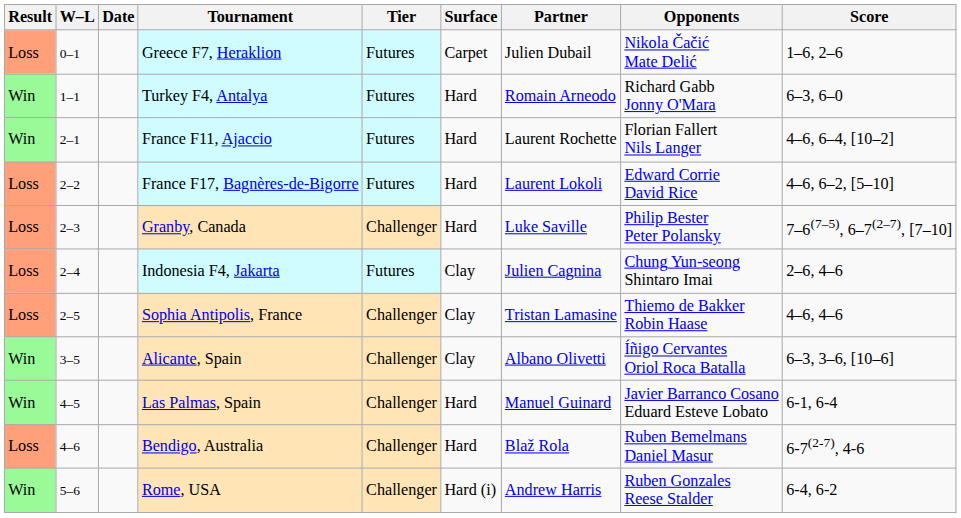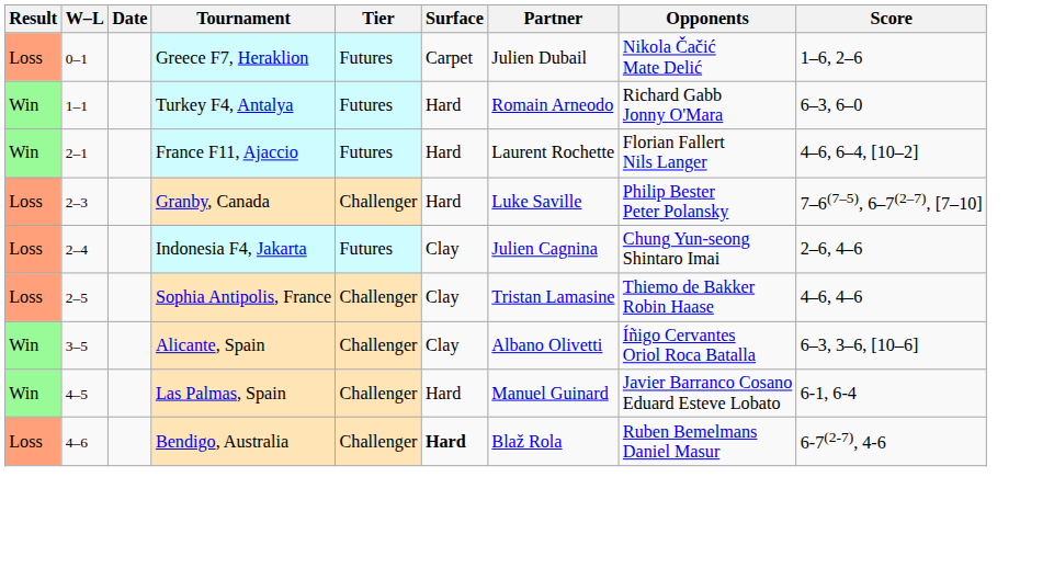 <table class="sortable wikitable">
 <tr>
 <th>Result</th>
 <th class="unsortable">W–L</th>
 <th>Date</th>
 <th>Tournament</th>
 <th>Tier</th>
 <th>Surface</th>
 <th>Partner</th>
 <th>Opponents</th>
 <th class="unsortable">Score</th>
 </tr>
 <tr>
 <td bgcolor=FFA07A>Loss</td>
 <td><small>0–1</small></td>
 <td></td>
 <td style="background:#cffcff;">Greece F7, <a href='#'>Heraklion</a></td>
 <td style="background:#cffcff;">Futures</td>
 <td>Carpet</td>
 <td> Julien Dubail</td>
 <td> <a href='#'>Nikola Čačić</a><br> <a href='#'>Mate Delić</a></td>
 <td>1–6, 2–6</td>
 </tr>
 <tr>
 <td bgcolor=98FB98>Win</td>
 <td><small>1–1</small></td>
 <td></td>
 <td style="background:#cffcff;">Turkey F4, <a href='#'>Antalya</a></td>
 <td style="background:#cffcff;">Futures</td>
 <td>Hard</td>
 <td> <a href='#'>Romain Arneodo</a></td>
 <td> Richard Gabb<br> <a href='#'>Jonny O'Mara</a></td>
 <td>6–3, 6–0</td>
 </tr>
 <tr>
 <td bgcolor=98FB98>Win</td>
 <td><small>2–1</small></td>
 <td></td>
 <td style="background:#cffcff;">France F11, <a href='#'>Ajaccio</a></td>
 <td style="background:#cffcff;">Futures</td>
 <td>Hard</td>
 <td> Laurent Rochette</td>
 <td> Florian Fallert<br> <a href='#'>Nils Langer</a></td>
 <td>4–6, 6–4, [10–2]</td>
-</tr>
-<tr>
-<td bgcolor=FFA07A>Loss</td>
-<td><small>2–2</small></td>
-<td></td>
-<td style="background:#cffcff;">France F17, <a href='#'>Bagnères-de-Bigorre</a></td>
-<td style="background:#cffcff;">Futures</td>
-<td>Hard</td>
-<td> <a href='#'>Laurent Lokoli</a></td>
-<td> <a href='#'>Edward Corrie</a><br> <a href='#'>David Rice</a></td>
-<td>4–6, 6–2, [5–10]</td>
 </tr>
 <tr>
 <td bgcolor=FFA07A>Loss</td>
 <td><small>2–3</small></td>
 <td><a href='#'></a></td>
 <td style="background:moccasin;"><a href='#'>Granby</a>, Canada</td>
 <td style="background:moccasin;">Challenger</td>
 <td>Hard</td>
 <td> <a href='#'>Luke Saville</a></td>
 <td> <a href='#'>Philip Bester</a><br> <a href='#'>Peter Polansky</a></td>
 <td>7–6<sup>(7–5)</sup>, 6–7<sup>(2–7)</sup>, [7–10]</td>
 </tr>
 <tr>
 <td bgcolor=FFA07A>Loss</td>
 <td><small>2–4</small></td>
 <td></td>
 <td style="background:#cffcff;">Indonesia F4, <a href='#'>Jakarta</a></td>
 <td style="background:#cffcff;">Futures</td>
 <td>Clay</td>
 <td> <a href='#'>Julien Cagnina</a></td>
 <td> <a href='#'>Chung Yun-seong</a><br> Shintaro Imai</td>
 <td>2–6, 4–6</td>
 </tr>
 <tr>
 <td bgcolor=FFA07A>Loss</td>
 <td><small>2–5</small></td>
 <td><a href='#'></a></td>
 <td style="background:moccasin;"><a href='#'>Sophia Antipolis</a>, France</td>
 <td style="background:moccasin;">Challenger</td>
 <td>Clay</td>
 <td> <a href='#'>Tristan Lamasine</a></td>
 <td> <a href='#'>Thiemo de Bakker</a><br> <a href='#'>Robin Haase</a></td>
 <td>4–6, 4–6</td>
 </tr>
 <tr>
 <td bgcolor=98FB98>Win</td>
 <td><small>3–5</small></td>
 <td><a href='#'></a></td>
 <td style="background:moccasin;"><a href='#'>Alicante</a>, Spain</td>
 <td style="background:moccasin;">Challenger</td>
 <td>Clay</td>
 <td> <a href='#'>Albano Olivetti</a></td>
 <td> <a href='#'>Íñigo Cervantes</a><br> <a href='#'>Oriol Roca Batalla</a></td>
 <td>6–3, 3–6, [10–6]</td>
 </tr>
 <tr>
 <td bgcolor=98FB98>Win</td>
 <td><small>4–5</small></td>
 <td><a href='#'></a></td>
 <td style="background:moccasin;"><a href='#'>Las Palmas</a>, Spain</td>
 <td style="background:moccasin;">Challenger</td>
 <td>Hard</td>
 <td> <a href='#'>Manuel Guinard</a></td>
 <td> <a href='#'>Javier Barranco Cosano</a><br> Eduard Esteve Lobato</td>
 <td>6-1, 6-4</td>
 </tr>
 <tr>
 <td bgcolor=FFA07A>Loss</td>
 <td><small>4–6</small></td>
 <td><a href='#'></a></td>
 <td style="background:moccasin;"><a href='#'>Bendigo</a>, Australia</td>
 <td style="background:moccasin;">Challenger</td>
-<td>Hard</td>
+<td><strong>Hard</strong></td>
 <td> <a href='#'>Blaž Rola</a></td>
 <td> <a href='#'>Ruben Bemelmans</a><br> <a href='#'>Daniel Masur</a></td>
 <td>6-7<sup>(2-7)</sup>, 4-6</td>
 </tr>
-<tr>
-<td bgcolor=98FB98>Win</td>
-<td><small>5–6</small></td>
-<td><a href='#'></a></td>
-<td style="background:moccasin;"><a href='#'>Rome</a>, USA</td>
-<td style="background:moccasin;">Challenger</td>
-<td>Hard (i)</td>
-<td> <a href='#'>Andrew Harris</a></td>
-<td> <a href='#'>Ruben Gonzales</a><br> <a href='#'>Reese Stalder</a></td>
-<td>6-4, 6-2</td>
-</tr>
 </table>
